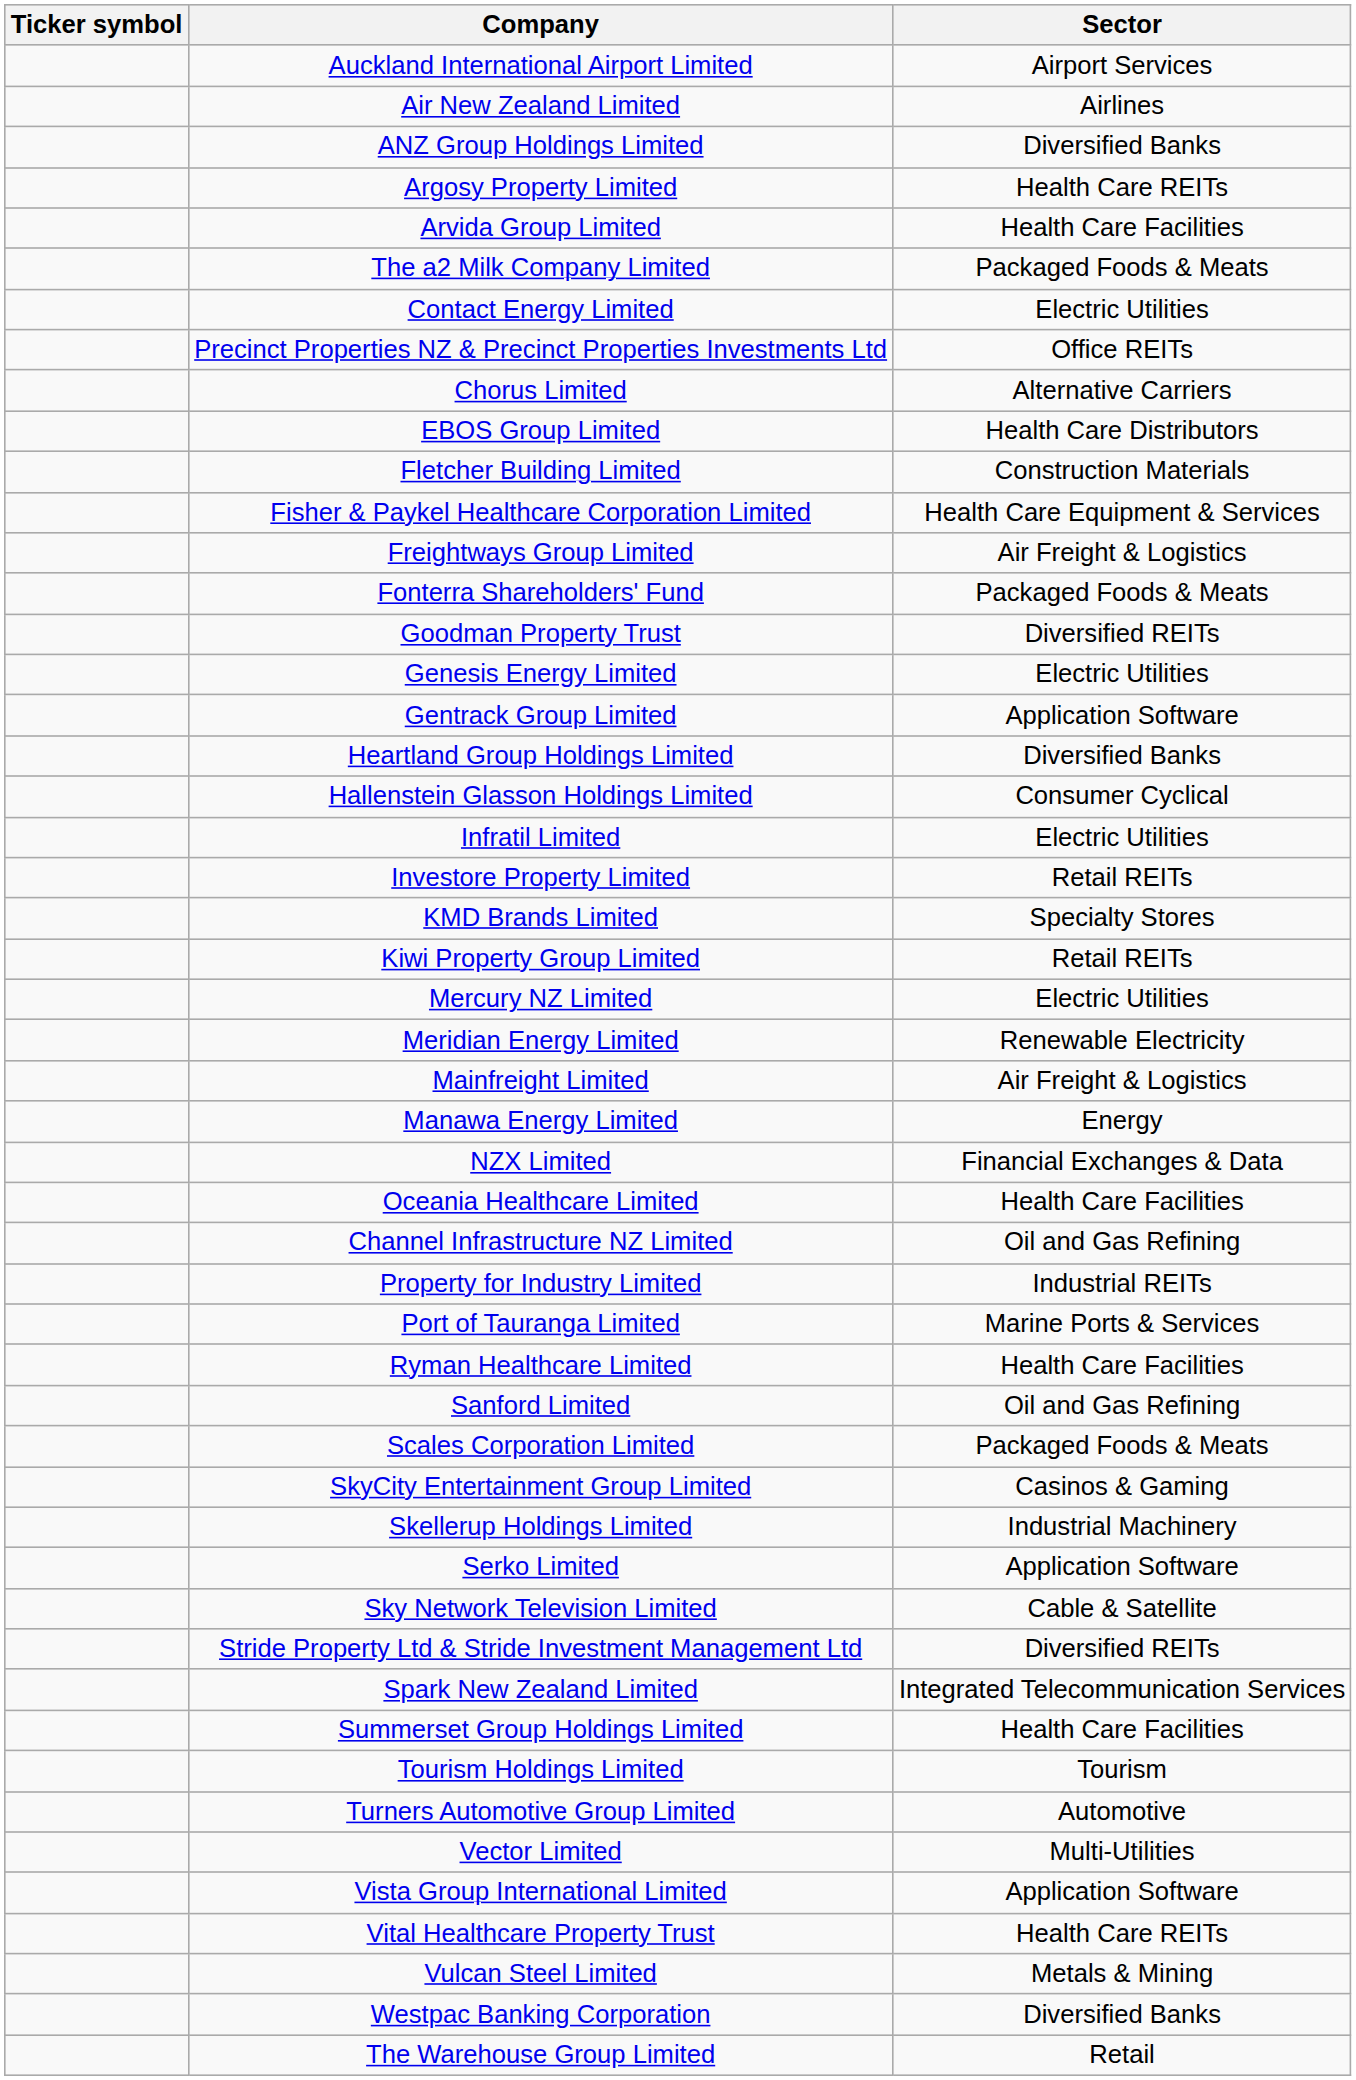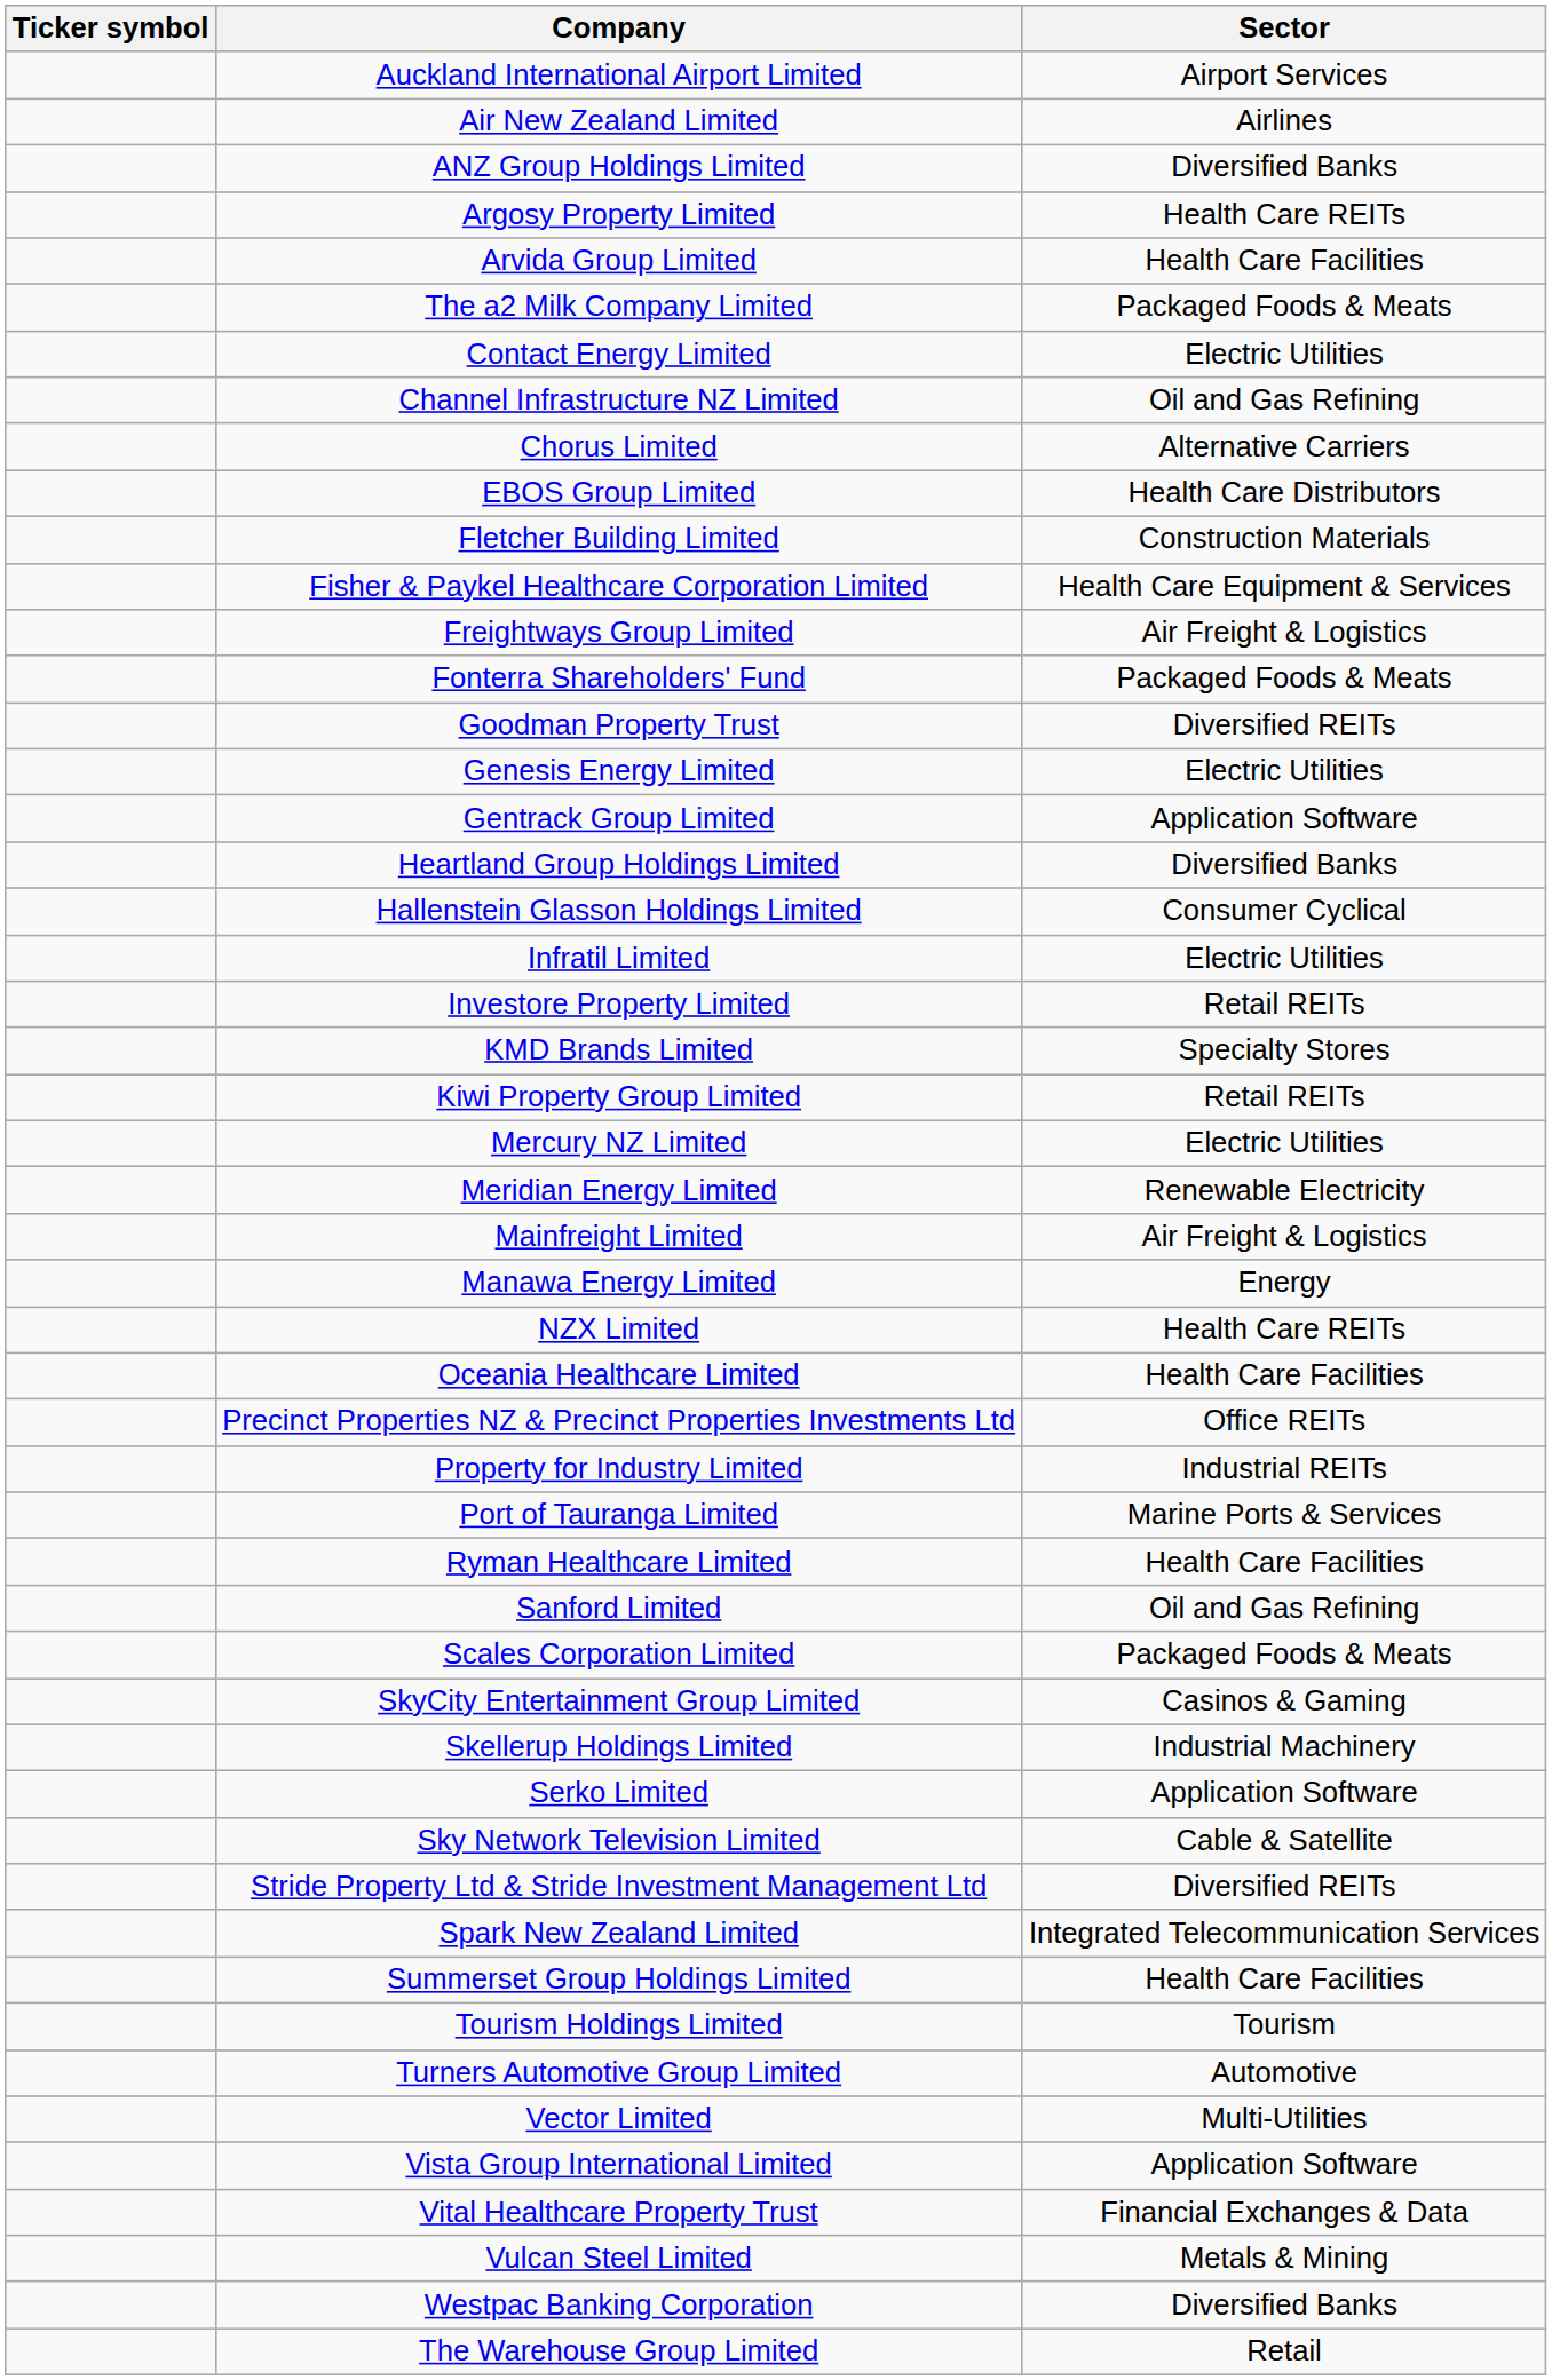 <table class="wikitable sortable" style="text-align: center; font-size: 100%;" cellpadding=2 cellspacing=2>
 <tr>
 <th>Ticker symbol</th>
 <th>Company</th>
 <th>Sector</th>
 </tr>
 <tr>
 <td></td>
 <td><a href='#'>Auckland International Airport Limited</a></td>
 <td>Airport Services</td>
 </tr>
 <tr>
 <td></td>
 <td><a href='#'>Air New Zealand Limited</a></td>
 <td>Airlines</td>
 </tr>
 <tr>
 <td></td>
 <td><a href='#'>ANZ Group Holdings Limited</a></td>
 <td>Diversified Banks</td>
 </tr>
 <tr>
 <td></td>
 <td><a href='#'>Argosy Property Limited</a></td>
 <td>Health Care REITs</td>
 </tr>
 <tr>
 <td></td>
 <td><a href='#'>Arvida Group Limited</a></td>
 <td>Health Care Facilities</td>
 </tr>
 <tr>
 <td></td>
 <td><a href='#'>The a2 Milk Company Limited</a></td>
 <td>Packaged Foods & Meats</td>
 </tr>
 <tr>
 <td></td>
 <td><a href='#'>Contact Energy Limited</a></td>
 <td>Electric Utilities</td>
 </tr>
 <tr>
 <td></td>
-<td><a href='#'>Precinct Properties NZ & Precinct Properties Investments Ltd</a></td>
-<td>Office REITs</td>
+<td><a href='#'>Channel Infrastructure NZ Limited</a></td>
+<td>Oil and Gas Refining</td>
 </tr>
 <tr>
 <td></td>
 <td><a href='#'>Chorus Limited</a></td>
 <td>Alternative Carriers</td>
 </tr>
 <tr>
 <td></td>
 <td><a href='#'>EBOS Group Limited</a></td>
 <td>Health Care Distributors</td>
 </tr>
 <tr>
 <td></td>
 <td><a href='#'>Fletcher Building Limited</a></td>
 <td>Construction Materials</td>
 </tr>
 <tr>
 <td></td>
 <td><a href='#'>Fisher & Paykel Healthcare Corporation Limited</a></td>
 <td>Health Care Equipment & Services</td>
 </tr>
 <tr>
 <td></td>
 <td><a href='#'>Freightways Group Limited</a></td>
 <td>Air Freight & Logistics</td>
 </tr>
 <tr>
 <td></td>
 <td><a href='#'>Fonterra Shareholders' Fund</a></td>
 <td>Packaged Foods & Meats</td>
 </tr>
 <tr>
 <td></td>
 <td><a href='#'>Goodman Property Trust</a></td>
 <td>Diversified REITs</td>
 </tr>
 <tr>
 <td></td>
 <td><a href='#'>Genesis Energy Limited</a></td>
 <td>Electric Utilities</td>
 </tr>
 <tr>
 <td></td>
 <td><a href='#'>Gentrack Group Limited</a></td>
 <td>Application Software</td>
 </tr>
 <tr>
 <td></td>
 <td><a href='#'>Heartland Group Holdings Limited</a></td>
 <td>Diversified Banks</td>
 </tr>
 <tr>
 <td></td>
 <td><a href='#'>Hallenstein Glasson Holdings Limited</a></td>
 <td>Consumer Cyclical</td>
 </tr>
 <tr>
 <td></td>
 <td><a href='#'>Infratil Limited</a></td>
 <td>Electric Utilities</td>
 </tr>
 <tr>
 <td></td>
 <td><a href='#'>Investore Property Limited</a></td>
 <td>Retail REITs</td>
 </tr>
 <tr>
 <td></td>
 <td><a href='#'>KMD Brands Limited</a></td>
 <td>Specialty Stores</td>
 </tr>
 <tr>
 <td></td>
 <td><a href='#'>Kiwi Property Group Limited</a></td>
 <td>Retail REITs</td>
 </tr>
 <tr>
 <td></td>
 <td><a href='#'>Mercury NZ Limited</a></td>
 <td>Electric Utilities</td>
 </tr>
 <tr>
 <td></td>
 <td><a href='#'>Meridian Energy Limited</a></td>
 <td>Renewable Electricity</td>
 </tr>
 <tr>
 <td></td>
 <td><a href='#'>Mainfreight Limited</a></td>
 <td>Air Freight & Logistics</td>
 </tr>
 <tr>
 <td></td>
 <td><a href='#'>Manawa Energy Limited</a></td>
 <td>Energy</td>
 </tr>
 <tr>
 <td></td>
 <td><a href='#'>NZX Limited</a></td>
-<td>Financial Exchanges & Data</td>
+<td>Health Care REITs</td>
 </tr>
 <tr>
 <td></td>
 <td><a href='#'>Oceania Healthcare Limited</a></td>
 <td>Health Care Facilities</td>
 </tr>
 <tr>
 <td></td>
-<td><a href='#'>Channel Infrastructure NZ Limited</a></td>
-<td>Oil and Gas Refining</td>
+<td><a href='#'>Precinct Properties NZ & Precinct Properties Investments Ltd</a></td>
+<td>Office REITs</td>
 </tr>
 <tr>
 <td></td>
 <td><a href='#'>Property for Industry Limited</a></td>
 <td>Industrial REITs</td>
 </tr>
 <tr>
 <td></td>
 <td><a href='#'>Port of Tauranga Limited</a></td>
 <td>Marine Ports & Services</td>
 </tr>
 <tr>
 <td></td>
 <td><a href='#'>Ryman Healthcare Limited</a></td>
 <td>Health Care Facilities</td>
 </tr>
 <tr>
 <td></td>
 <td><a href='#'>Sanford Limited</a></td>
 <td>Oil and Gas Refining</td>
 </tr>
 <tr>
 <td></td>
 <td><a href='#'>Scales Corporation Limited</a></td>
 <td>Packaged Foods & Meats</td>
 </tr>
 <tr>
 <td></td>
 <td><a href='#'>SkyCity Entertainment Group Limited</a></td>
 <td>Casinos & Gaming</td>
 </tr>
 <tr>
 <td></td>
 <td><a href='#'>Skellerup Holdings Limited</a></td>
 <td>Industrial Machinery</td>
 </tr>
 <tr>
 <td></td>
 <td><a href='#'>Serko Limited</a></td>
 <td>Application Software</td>
 </tr>
 <tr>
 <td></td>
 <td><a href='#'>Sky Network Television Limited</a></td>
 <td>Cable & Satellite</td>
 </tr>
 <tr>
 <td></td>
 <td><a href='#'>Stride Property Ltd & Stride Investment Management Ltd</a></td>
 <td>Diversified REITs</td>
 </tr>
 <tr>
 <td></td>
 <td><a href='#'>Spark New Zealand Limited</a></td>
 <td>Integrated Telecommunication Services</td>
 </tr>
 <tr>
 <td></td>
 <td><a href='#'>Summerset Group Holdings Limited</a></td>
 <td>Health Care Facilities</td>
 </tr>
 <tr>
 <td></td>
 <td><a href='#'>Tourism Holdings Limited</a></td>
 <td>Tourism</td>
 </tr>
 <tr>
 <td></td>
 <td><a href='#'>Turners Automotive Group Limited</a></td>
 <td>Automotive</td>
 </tr>
 <tr>
 <td></td>
 <td><a href='#'>Vector Limited</a></td>
 <td>Multi-Utilities</td>
 </tr>
 <tr>
 <td></td>
 <td><a href='#'>Vista Group International Limited</a></td>
 <td>Application Software</td>
 </tr>
 <tr>
 <td></td>
 <td><a href='#'>Vital Healthcare Property Trust</a></td>
-<td>Health Care REITs</td>
+<td>Financial Exchanges & Data</td>
 </tr>
 <tr>
 <td></td>
 <td><a href='#'>Vulcan Steel Limited</a></td>
 <td>Metals & Mining</td>
 </tr>
 <tr>
 <td></td>
 <td><a href='#'>Westpac Banking Corporation</a></td>
 <td>Diversified Banks</td>
 </tr>
 <tr>
 <td></td>
 <td><a href='#'>The Warehouse Group Limited</a></td>
 <td>Retail</td>
 </tr>
 </table>
